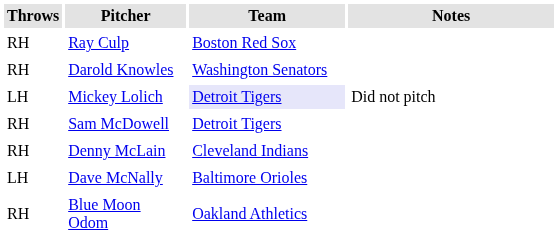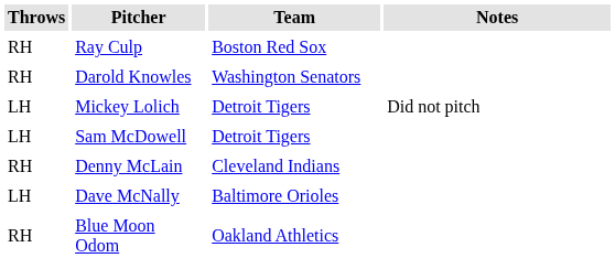 <table border="0" cellspacing="3" cellpadding="3">
 <tr style="background: #e3e3e3;">
 <th width="50">Throws</th>
 <th style="width:115px;">Pitcher</th>
 <th style="width:150px;">Team</th>
 <th style="width:200px;">Notes</th>
 </tr>
 <tr>
 <td>RH</td>
 <td><a href='#'>Ray Culp</a></td>
 <td><a href='#'>Boston Red Sox</a></td>
 <td></td>
 </tr>
 <tr>
 <td>RH</td>
 <td><a href='#'>Darold Knowles</a></td>
 <td><a href='#'>Washington Senators</a></td>
 <td></td>
 </tr>
 <tr>
 <td>LH</td>
 <td><a href='#'>Mickey Lolich</a></td>
-<td style="background: lavender;"><a href='#'>Detroit Tigers</a></td>
+<td><a href='#'>Detroit Tigers</a></td>
 <td>Did not pitch</td>
 </tr>
 <tr>
-<td>RH</td>
+<td>LH</td>
 <td><a href='#'>Sam McDowell</a></td>
 <td><a href='#'>Detroit Tigers</a></td>
 <td></td>
 </tr>
 <tr>
 <td>RH</td>
 <td><a href='#'>Denny McLain</a></td>
 <td><a href='#'>Cleveland Indians</a></td>
 <td></td>
 </tr>
 <tr>
 <td>LH</td>
 <td><a href='#'>Dave McNally</a></td>
 <td><a href='#'>Baltimore Orioles</a></td>
 <td></td>
 </tr>
 <tr>
 <td>RH</td>
 <td><a href='#'>Blue Moon Odom</a></td>
 <td><a href='#'>Oakland Athletics</a></td>
 <td></td>
 </tr>
 </table>
